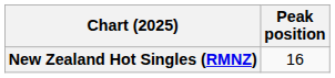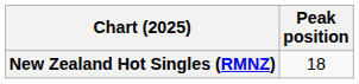 <table class="wikitable sortable plainrowheaders" style="text-align:center">
 <tr>
 <th scope="col">Chart (2025)</th>
 <th scope="col">Peak<br>position</th>
 </tr>
 <tr>
 <th scope="row">New Zealand Hot Singles (<a href='#'>RMNZ</a>)</th>
-<td>16</td>
+<td>18</td>
 </tr>
 </table>
